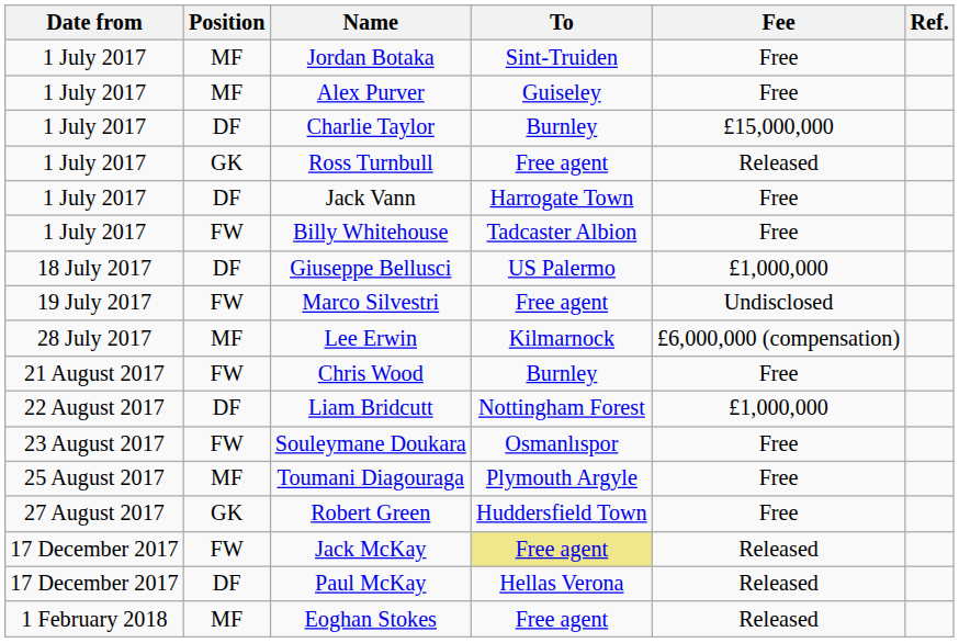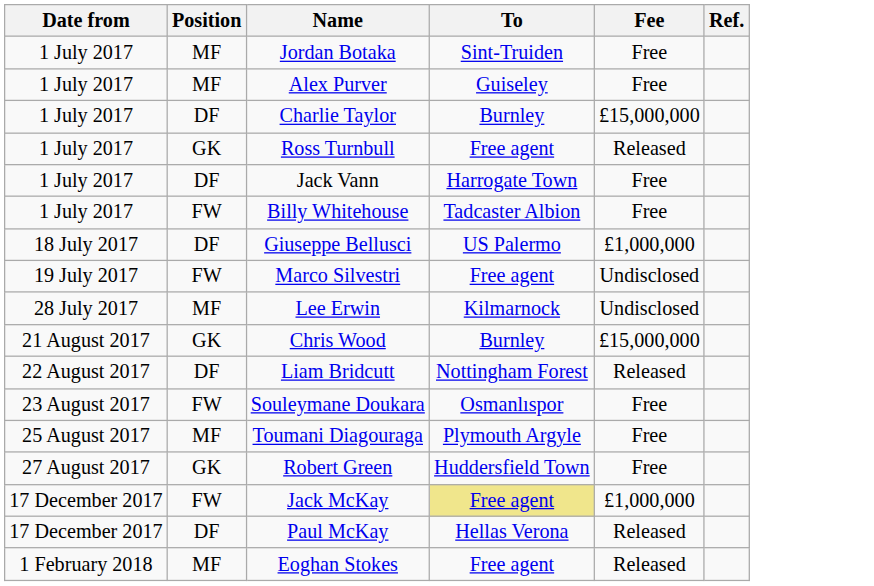 <table class="wikitable" style="text-align:center;">
 <tr>
 <th>Date from</th>
 <th>Position</th>
 <th>Name</th>
 <th>To</th>
 <th>Fee</th>
 <th>Ref.</th>
 </tr>
 <tr>
 <td>1 July 2017</td>
 <td>MF</td>
 <td><a href='#'>Jordan Botaka</a></td>
 <td><a href='#'>Sint-Truiden</a></td>
 <td>Free</td>
 <td></td>
 </tr>
 <tr>
 <td>1 July 2017</td>
 <td>MF</td>
 <td><a href='#'>Alex Purver</a></td>
 <td><a href='#'>Guiseley</a></td>
 <td>Free</td>
 <td></td>
 </tr>
 <tr>
 <td>1 July 2017</td>
 <td>DF</td>
 <td><a href='#'>Charlie Taylor</a></td>
 <td><a href='#'>Burnley</a></td>
 <td>£15,000,000</td>
 <td></td>
 </tr>
 <tr>
 <td>1 July 2017</td>
 <td>GK</td>
 <td><a href='#'>Ross Turnbull</a></td>
 <td><a href='#'>Free agent</a></td>
 <td>Released</td>
 <td></td>
 </tr>
 <tr>
 <td>1 July 2017</td>
 <td>DF</td>
 <td>Jack Vann</td>
 <td><a href='#'>Harrogate Town</a></td>
 <td>Free</td>
 <td></td>
 </tr>
 <tr>
 <td>1 July 2017</td>
 <td>FW</td>
 <td><a href='#'>Billy Whitehouse</a></td>
 <td><a href='#'>Tadcaster Albion</a></td>
 <td>Free</td>
 <td></td>
 </tr>
 <tr>
 <td>18 July 2017</td>
 <td>DF</td>
 <td><a href='#'>Giuseppe Bellusci</a></td>
 <td><a href='#'>US Palermo</a></td>
 <td>£1,000,000</td>
 <td></td>
 </tr>
 <tr>
 <td>19 July 2017</td>
 <td>FW</td>
 <td><a href='#'>Marco Silvestri</a></td>
 <td><a href='#'>Free agent</a></td>
 <td>Undisclosed</td>
 <td></td>
 </tr>
 <tr>
 <td>28 July 2017</td>
 <td>MF</td>
 <td><a href='#'>Lee Erwin</a></td>
 <td><a href='#'>Kilmarnock</a></td>
-<td>£6,000,000 (compensation)</td>
+<td>Undisclosed</td>
 <td></td>
 </tr>
 <tr>
 <td>21 August 2017</td>
-<td>FW</td>
+<td>GK</td>
 <td><a href='#'>Chris Wood</a></td>
 <td><a href='#'>Burnley</a></td>
-<td>Free</td>
+<td>£15,000,000</td>
 <td></td>
 </tr>
 <tr>
 <td>22 August 2017</td>
 <td>DF</td>
 <td><a href='#'>Liam Bridcutt</a></td>
 <td><a href='#'>Nottingham Forest</a></td>
-<td>£1,000,000</td>
+<td>Released</td>
 <td></td>
 </tr>
 <tr>
 <td>23 August 2017</td>
 <td>FW</td>
 <td><a href='#'>Souleymane Doukara</a></td>
 <td><a href='#'>Osmanlıspor</a></td>
 <td>Free</td>
 <td></td>
 </tr>
 <tr>
 <td>25 August 2017</td>
 <td>MF</td>
 <td><a href='#'>Toumani Diagouraga</a></td>
 <td><a href='#'>Plymouth Argyle</a></td>
 <td>Free</td>
 <td></td>
 </tr>
 <tr>
 <td>27 August 2017</td>
 <td>GK</td>
 <td><a href='#'>Robert Green</a></td>
 <td><a href='#'>Huddersfield Town</a></td>
 <td>Free</td>
 <td></td>
 </tr>
 <tr>
 <td>17 December 2017</td>
 <td>FW</td>
 <td><a href='#'>Jack McKay</a></td>
 <td style="background: khaki;"><a href='#'>Free agent</a></td>
-<td>Released</td>
+<td>£1,000,000</td>
 <td></td>
 </tr>
 <tr>
 <td>17 December 2017</td>
 <td>DF</td>
 <td><a href='#'>Paul McKay</a></td>
 <td><a href='#'>Hellas Verona</a></td>
 <td>Released</td>
 <td></td>
 </tr>
 <tr>
 <td>1 February 2018</td>
 <td>MF</td>
 <td><a href='#'>Eoghan Stokes</a></td>
 <td><a href='#'>Free agent</a></td>
 <td>Released</td>
 <td></td>
 </tr>
 </table>
